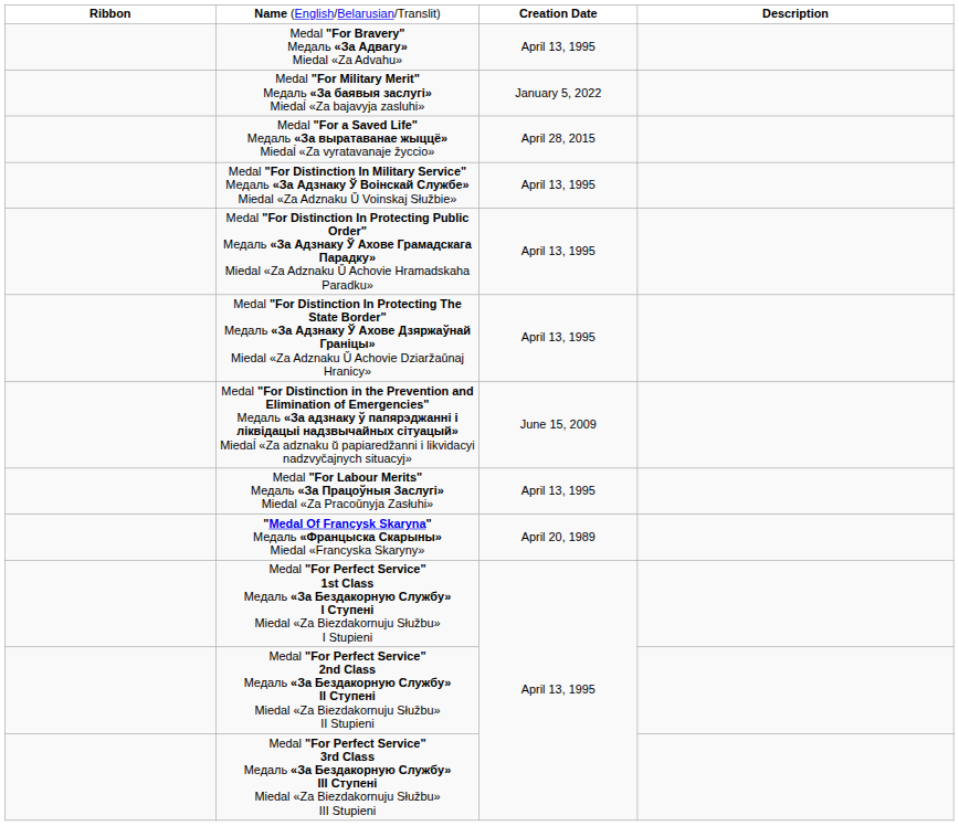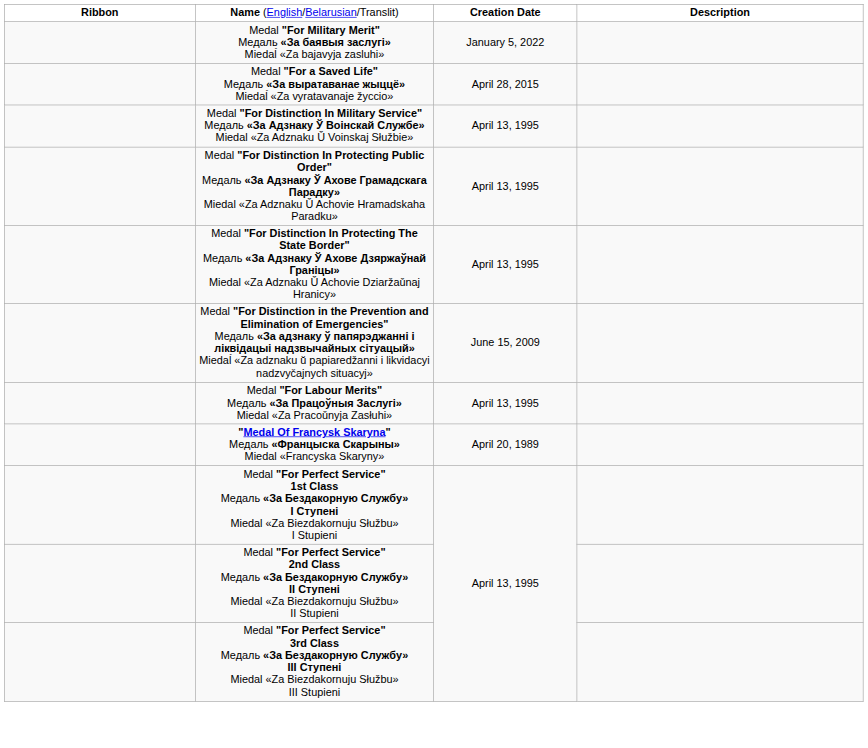 <table class="wikitable" width="100%" style="text-align:center;">
 <tr>
 <td width="20%" bgcolor="#FFFFFF"><strong>Ribbon</strong></td>
 <td width="25%" bgcolor="#FFFFFF"><strong>Name</strong> (<a href='#'>English</a>/<a href='#'>Belarusian</a>/Translit)</td>
 <td width="15%" bgcolor="#FFFFFF"><strong>Creation Date</strong></td>
 <td width="30%" bgcolor="#FFFFFF"><strong>Description</strong></td>
-</tr>
-<tr>
-<td></td>
-<td>Medal <strong>"For Bravery"</strong><br>Медаль <strong>«За Адвагу»</strong><br>Miedal «Za Advahu»</td>
-<td>April 13, 1995</td>
-<td></td>
 </tr>
 <tr>
 <td></td>
 <td>Medal <strong>"For Military Merit"</strong><br>Медаль <strong>«За баявыя заслугі»</strong><br>Miedaĺ «Za bajavyja zasluhi»</td>
 <td>January 5, 2022</td>
 <td></td>
 </tr>
 <tr>
 <td></td>
 <td>Medal <strong>"For a Saved Life"</strong><br>Медаль <strong>«За выратаванае жыццё»</strong><br>Miedaĺ «Za vyratavanaje žyccio»</td>
 <td>April 28, 2015</td>
 <td></td>
 </tr>
 <tr>
 <td></td>
 <td>Medal <strong>"For Distinction In Military Service"</strong><br>Медаль <strong>«За Адзнаку Ў Воiнскай Службе»</strong><br>Miedal «Za Adznaku Ǔ Voinskaj Słužbie»</td>
 <td>April 13, 1995</td>
 <td></td>
 </tr>
 <tr>
 <td></td>
 <td>Medal <strong>"For Distinction In Protecting Public Order"</strong><br>Медаль <strong>«За Адзнаку Ў Ахове Грамадскага Парадку»</strong><br>Miedal «Za Adznaku Ǔ Achovie Hramadskaha Paradku»</td>
 <td>April 13, 1995</td>
 <td></td>
 </tr>
 <tr>
 <td></td>
 <td>Medal <strong>"For Distinction In Protecting The State Border"</strong><br>Медаль <strong>«За Адзнаку Ў Ахове Дзяржаўнай Граніцы»</strong><br>Miedal «Za Adznaku Ǔ Achovie Dziaržaǔnaj Hranicy»</td>
 <td>April 13, 1995</td>
 <td></td>
 </tr>
 <tr>
 <td></td>
 <td>Medal <strong>"For Distinction in the Prevention and Elimination of Emergencies"</strong><br>Медаль <strong>«За адзнаку ў папярэджанні і ліквідацыі надзвычайных сітуацый»</strong><br>Miedaĺ «Za adznaku ŭ papiaredžanni i likvidacyi nadzvyčajnych situacyj»</td>
 <td>June 15, 2009</td>
 <td></td>
 </tr>
 <tr>
 <td></td>
 <td>Medal <strong>"For Labour Merits"</strong><br>Медаль <strong>«За Працоўныя Заслугi»</strong><br>Miedal «Za Pracoǔnyja Zasłuhi»</td>
 <td>April 13, 1995</td>
 <td></td>
 </tr>
 <tr>
 <td></td>
 <td><strong>"<a href='#'>Medal Of Francysk Skaryna</a>"</strong><br>Медаль <strong>«Францыска Скарыны»</strong><br>Miedal «Francyska Skaryny»</td>
 <td>April 20, 1989</td>
 <td></td>
 </tr>
 <tr>
 <td></td>
 <td>Medal <strong>"For Perfect Service"<br>1st Class</strong><br>Медаль <strong>«За Бездакорную Службу»<br>I Ступені</strong><br>Miedal «Za Biezdakornuju Słužbu»<br>I Stupieni</td>
 <td rowspan="3">April 13, 1995</td>
 <td></td>
 </tr>
 <tr>
 <td></td>
 <td>Medal <strong>"For Perfect Service"<br>2nd Class</strong><br>Медаль <strong>«За Бездакорную Службу»<br>II Ступені</strong><br>Miedal «Za Biezdakornuju Słužbu»<br>II Stupieni</td>
 <td></td>
 </tr>
 <tr>
 <td></td>
 <td>Medal <strong>"For Perfect Service"<br>3rd Class</strong><br>Медаль <strong>«За Бездакорную Службу»<br>III Ступені</strong><br>Miedal «Za Biezdakornuju Słužbu»<br>III Stupieni</td>
 <td></td>
 </tr>
 </table>
